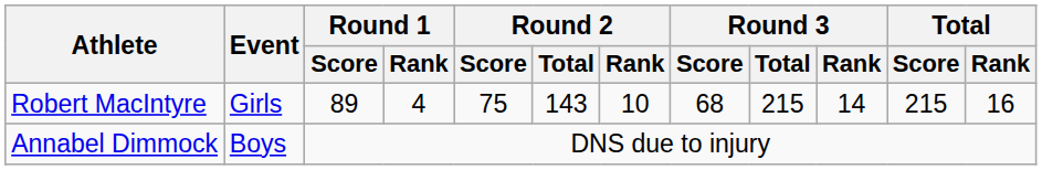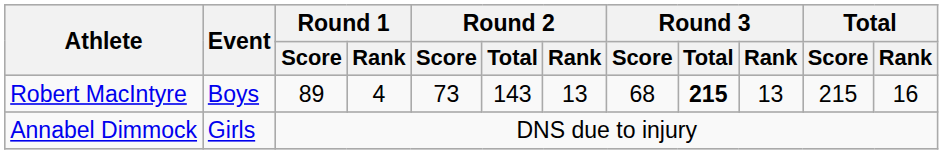 <table class="wikitable" style="font-size:90%">
 <tr>
 <th rowspan="2">Athlete</th>
 <th rowspan="2">Event</th>
 <th colspan="2">Round 1</th>
 <th colspan="3">Round 2</th>
 <th colspan="3">Round 3</th>
 <th colspan="2">Total</th>
 </tr>
 <tr style="font-size:95%">
 <th>Score</th>
 <th>Rank</th>
 <th>Score</th>
 <th>Total</th>
 <th>Rank</th>
 <th>Score</th>
 <th>Total</th>
 <th>Rank</th>
 <th>Score</th>
 <th>Rank</th>
 </tr>
 <tr align=center>
 <td align=left><a href='#'>Robert MacIntyre</a></td>
-<td align=left><a href='#'>Girls</a></td>
+<td align=left><a href='#'>Boys</a></td>
 <td>89</td>
 <td>4</td>
-<td>75</td>
+<td>73</td>
 <td>143</td>
-<td>10</td>
+<td>13</td>
 <td>68</td>
-<td>215</td>
-<td>14</td>
+<td><strong>215</strong></td>
+<td>13</td>
 <td>215</td>
 <td>16</td>
 </tr>
 <tr align=center>
 <td align=left><a href='#'>Annabel Dimmock</a></td>
-<td align=left><a href='#'>Boys</a></td>
+<td align=left><a href='#'>Girls</a></td>
 <td colspan="10">DNS due to injury</td>
 </tr>
 </table>
